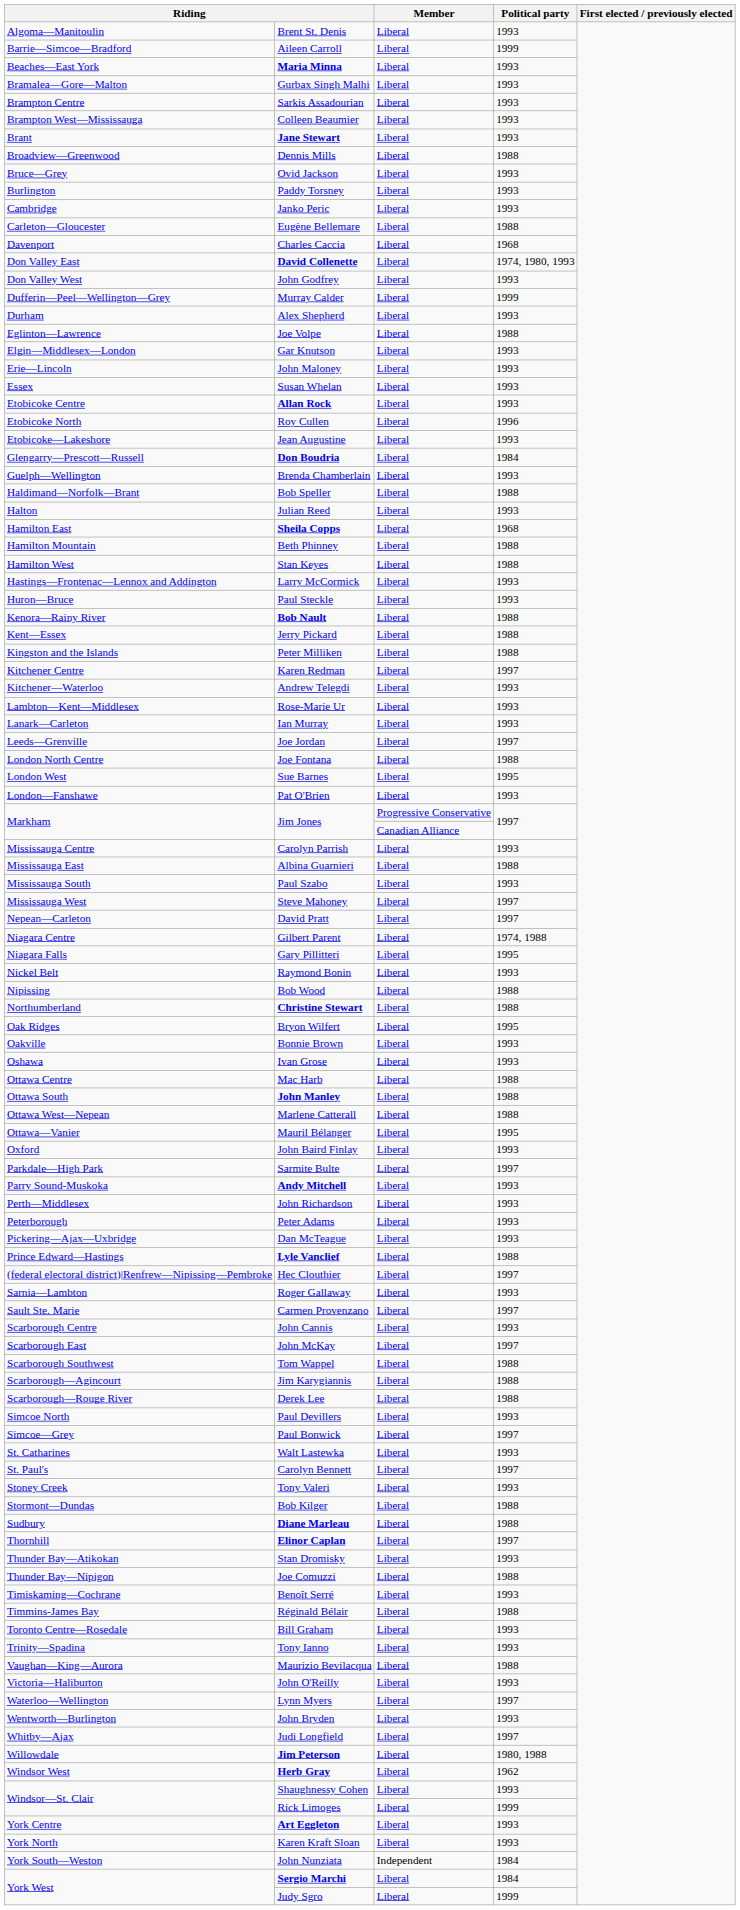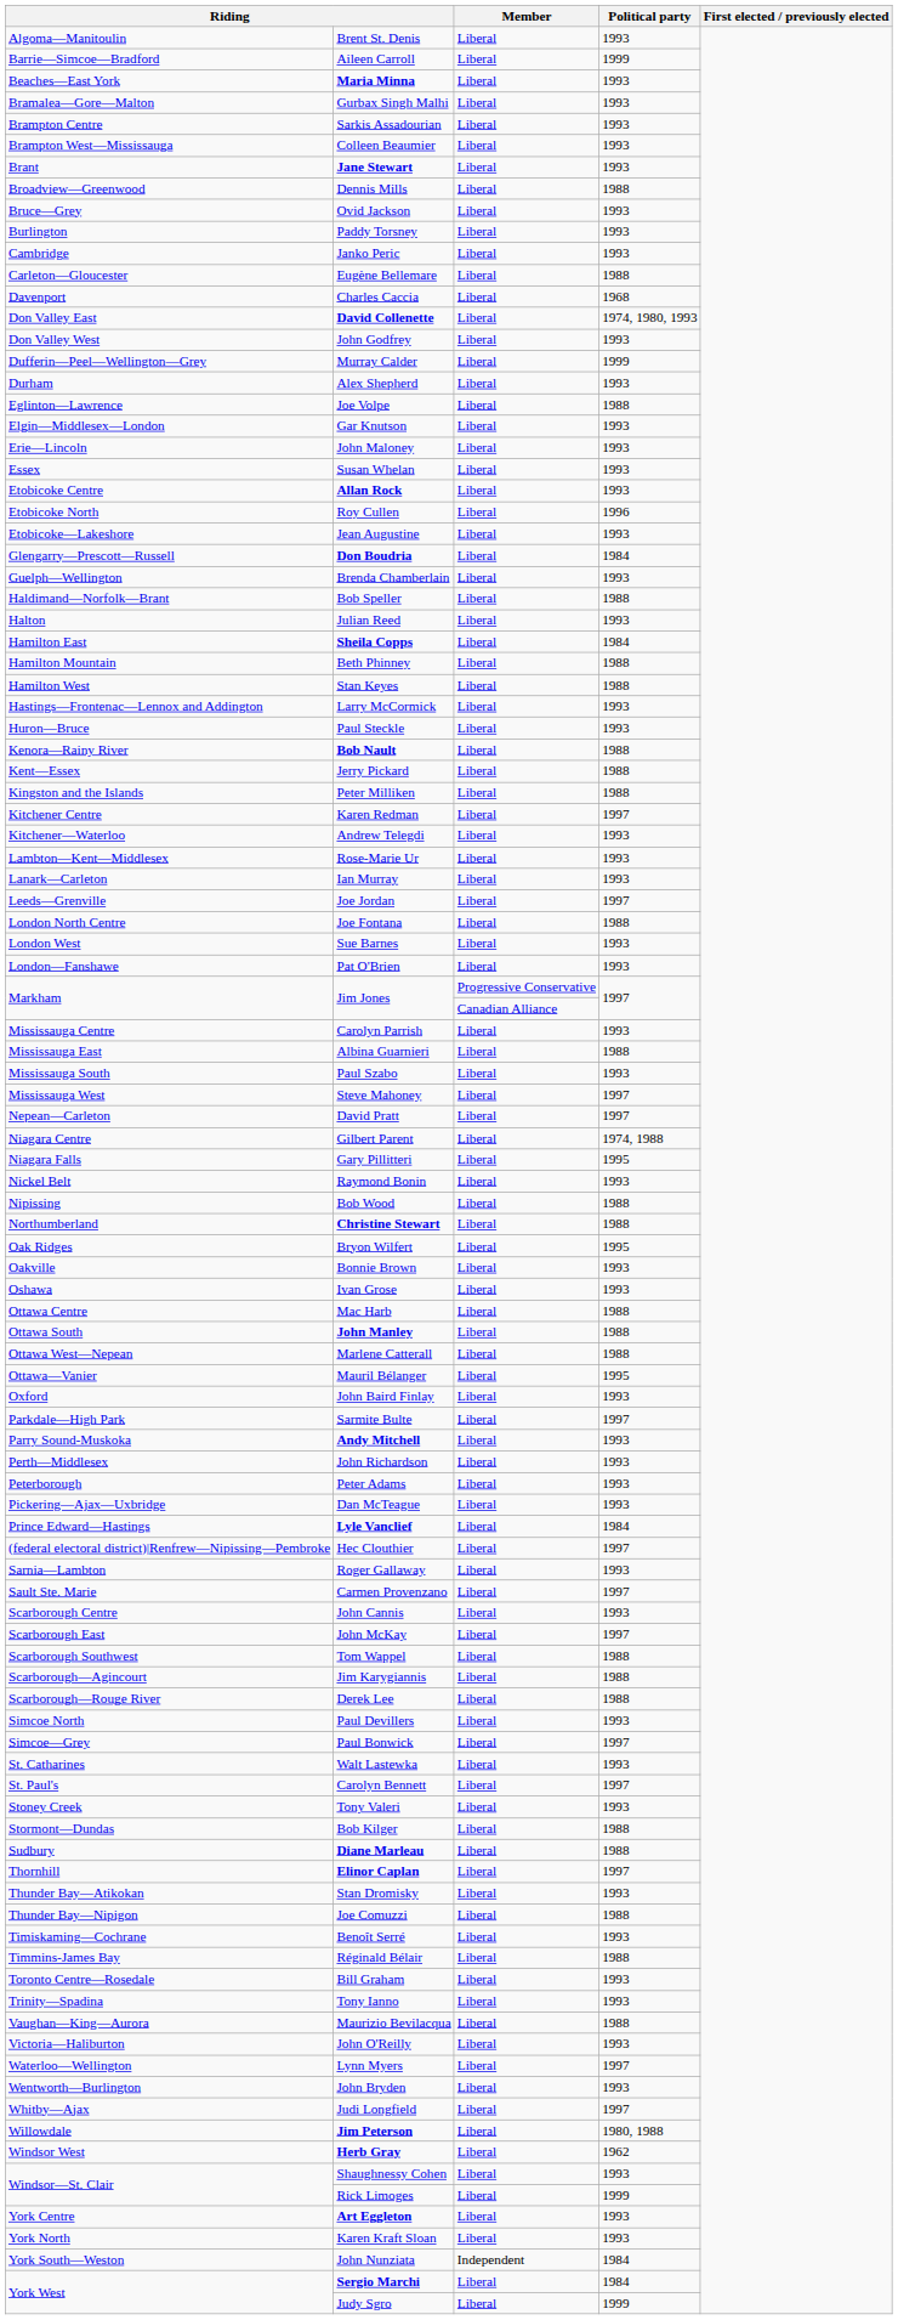 <table class="wikitable">
 <tr>
 <th colspan="2">Riding</th>
 <th>Member</th>
 <th>Political party</th>
 <th>First elected / previously elected</th>
 </tr>
 <tr>
 <td><a href='#'>Algoma—Manitoulin</a></td>
 <td><a href='#'>Brent St. Denis</a> </td>
 <td><a href='#'>Liberal</a></td>
 <td>1993</td>
 </tr>
 <tr>
 <td><a href='#'>Barrie—Simcoe—Bradford</a></td>
 <td><a href='#'>Aileen Carroll</a></td>
 <td><a href='#'>Liberal</a></td>
 <td>1999</td>
 </tr>
 <tr>
 <td><a href='#'>Beaches—East York</a></td>
 <td><strong><a href='#'>Maria Minna</a></strong> </td>
 <td><a href='#'>Liberal</a></td>
 <td>1993</td>
 </tr>
 <tr>
 <td><a href='#'>Bramalea—Gore—Malton</a></td>
 <td><a href='#'>Gurbax Singh Malhi</a></td>
 <td><a href='#'>Liberal</a></td>
 <td>1993</td>
 </tr>
 <tr>
 <td><a href='#'>Brampton Centre</a></td>
 <td><a href='#'>Sarkis Assadourian</a></td>
 <td><a href='#'>Liberal</a></td>
 <td>1993</td>
 </tr>
 <tr>
 <td><a href='#'>Brampton West—Mississauga</a></td>
 <td><a href='#'>Colleen Beaumier</a></td>
 <td><a href='#'>Liberal</a></td>
 <td>1993</td>
 </tr>
 <tr>
 <td><a href='#'>Brant</a></td>
 <td><strong><a href='#'>Jane Stewart</a></strong></td>
 <td><a href='#'>Liberal</a></td>
 <td>1993</td>
 </tr>
 <tr>
 <td><a href='#'>Broadview—Greenwood</a></td>
 <td><a href='#'>Dennis Mills</a></td>
 <td><a href='#'>Liberal</a></td>
 <td>1988</td>
 </tr>
 <tr>
 <td><a href='#'>Bruce—Grey</a></td>
 <td><a href='#'>Ovid Jackson</a> </td>
 <td><a href='#'>Liberal</a></td>
 <td>1993</td>
 </tr>
 <tr>
 <td><a href='#'>Burlington</a></td>
 <td><a href='#'>Paddy Torsney</a> </td>
 <td><a href='#'>Liberal</a></td>
 <td>1993</td>
 </tr>
 <tr>
 <td><a href='#'>Cambridge</a></td>
 <td><a href='#'>Janko Peric</a></td>
 <td><a href='#'>Liberal</a></td>
 <td>1993</td>
 </tr>
 <tr>
 <td><a href='#'>Carleton—Gloucester</a></td>
 <td><a href='#'>Eugène Bellemare</a> </td>
 <td><a href='#'>Liberal</a></td>
 <td>1988</td>
 </tr>
 <tr>
 <td><a href='#'>Davenport</a></td>
 <td><a href='#'>Charles Caccia</a></td>
 <td><a href='#'>Liberal</a></td>
 <td>1968</td>
 </tr>
 <tr>
 <td><a href='#'>Don Valley East</a></td>
 <td><strong><a href='#'>David Collenette</a></strong></td>
 <td><a href='#'>Liberal</a></td>
 <td>1974, 1980, 1993</td>
 </tr>
 <tr>
 <td><a href='#'>Don Valley West</a></td>
 <td><a href='#'>John Godfrey</a> </td>
 <td><a href='#'>Liberal</a></td>
 <td>1993</td>
 </tr>
 <tr>
 <td><a href='#'>Dufferin—Peel—Wellington—Grey</a></td>
 <td><a href='#'>Murray Calder</a></td>
 <td><a href='#'>Liberal</a></td>
 <td>1999</td>
 </tr>
 <tr>
 <td><a href='#'>Durham</a></td>
 <td><a href='#'>Alex Shepherd</a> </td>
 <td><a href='#'>Liberal</a></td>
 <td>1993</td>
 </tr>
 <tr>
 <td><a href='#'>Eglinton—Lawrence</a></td>
 <td><a href='#'>Joe Volpe</a> </td>
 <td><a href='#'>Liberal</a></td>
 <td>1988</td>
 </tr>
 <tr>
 <td><a href='#'>Elgin—Middlesex—London</a></td>
 <td><a href='#'>Gar Knutson</a> </td>
 <td><a href='#'>Liberal</a></td>
 <td>1993</td>
 </tr>
 <tr>
 <td><a href='#'>Erie—Lincoln</a></td>
 <td><a href='#'>John Maloney</a> </td>
 <td><a href='#'>Liberal</a></td>
 <td>1993</td>
 </tr>
 <tr>
 <td><a href='#'>Essex</a></td>
 <td><a href='#'>Susan Whelan</a></td>
 <td><a href='#'>Liberal</a></td>
 <td>1993</td>
 </tr>
 <tr>
 <td><a href='#'>Etobicoke Centre</a></td>
 <td><strong><a href='#'>Allan Rock</a></strong></td>
 <td><a href='#'>Liberal</a></td>
 <td>1993</td>
 </tr>
 <tr>
 <td><a href='#'>Etobicoke North</a></td>
 <td><a href='#'>Roy Cullen</a> </td>
 <td><a href='#'>Liberal</a></td>
 <td>1996</td>
 </tr>
 <tr>
 <td><a href='#'>Etobicoke—Lakeshore</a></td>
 <td><a href='#'>Jean Augustine</a></td>
 <td><a href='#'>Liberal</a></td>
 <td>1993</td>
 </tr>
 <tr>
 <td><a href='#'>Glengarry—Prescott—Russell</a></td>
 <td><strong><a href='#'>Don Boudria</a></strong></td>
 <td><a href='#'>Liberal</a></td>
 <td>1984</td>
 </tr>
 <tr>
 <td><a href='#'>Guelph—Wellington</a></td>
 <td><a href='#'>Brenda Chamberlain</a> </td>
 <td><a href='#'>Liberal</a></td>
 <td>1993</td>
 </tr>
 <tr>
 <td><a href='#'>Haldimand—Norfolk—Brant</a></td>
 <td><a href='#'>Bob Speller</a> </td>
 <td><a href='#'>Liberal</a></td>
 <td>1988</td>
 </tr>
 <tr>
 <td><a href='#'>Halton</a></td>
 <td><a href='#'>Julian Reed</a> </td>
 <td><a href='#'>Liberal</a></td>
 <td>1993</td>
 </tr>
 <tr>
 <td><a href='#'>Hamilton East</a></td>
 <td><strong><a href='#'>Sheila Copps</a></strong></td>
 <td><a href='#'>Liberal</a></td>
-<td>1968</td>
+<td>1984</td>
 </tr>
 <tr>
 <td><a href='#'>Hamilton Mountain</a></td>
 <td><a href='#'>Beth Phinney</a> </td>
 <td><a href='#'>Liberal</a></td>
 <td>1988</td>
 </tr>
 <tr>
 <td><a href='#'>Hamilton West</a></td>
 <td><a href='#'>Stan Keyes</a> </td>
 <td><a href='#'>Liberal</a></td>
 <td>1988</td>
 </tr>
 <tr>
 <td><a href='#'>Hastings—Frontenac—Lennox and Addington</a></td>
 <td><a href='#'>Larry McCormick</a> </td>
 <td><a href='#'>Liberal</a></td>
 <td>1993</td>
 </tr>
 <tr>
 <td><a href='#'>Huron—Bruce</a></td>
 <td><a href='#'>Paul Steckle</a></td>
 <td><a href='#'>Liberal</a></td>
 <td>1993</td>
 </tr>
 <tr>
 <td><a href='#'>Kenora—Rainy River</a></td>
 <td><strong><a href='#'>Bob Nault</a></strong> </td>
 <td><a href='#'>Liberal</a></td>
 <td>1988</td>
 </tr>
 <tr>
 <td><a href='#'>Kent—Essex</a></td>
 <td><a href='#'>Jerry Pickard</a> </td>
 <td><a href='#'>Liberal</a></td>
 <td>1988</td>
 </tr>
 <tr>
 <td><a href='#'>Kingston and the Islands</a></td>
 <td><a href='#'>Peter Milliken</a></td>
 <td><a href='#'>Liberal</a></td>
 <td>1988</td>
 </tr>
 <tr>
 <td><a href='#'>Kitchener Centre</a></td>
 <td><a href='#'>Karen Redman</a> </td>
 <td><a href='#'>Liberal</a></td>
 <td>1997</td>
 </tr>
 <tr>
 <td><a href='#'>Kitchener—Waterloo</a></td>
 <td><a href='#'>Andrew Telegdi</a> </td>
 <td><a href='#'>Liberal</a></td>
 <td>1993</td>
 </tr>
 <tr>
 <td><a href='#'>Lambton—Kent—Middlesex</a></td>
 <td><a href='#'>Rose-Marie Ur</a></td>
 <td><a href='#'>Liberal</a></td>
 <td>1993</td>
 </tr>
 <tr>
 <td><a href='#'>Lanark—Carleton</a></td>
 <td><a href='#'>Ian Murray</a></td>
 <td><a href='#'>Liberal</a></td>
 <td>1993</td>
 </tr>
 <tr>
 <td><a href='#'>Leeds—Grenville</a></td>
 <td><a href='#'>Joe Jordan</a> </td>
 <td><a href='#'>Liberal</a></td>
 <td>1997</td>
 </tr>
 <tr>
 <td><a href='#'>London North Centre</a></td>
 <td><a href='#'>Joe Fontana</a></td>
 <td><a href='#'>Liberal</a></td>
 <td>1988</td>
 </tr>
 <tr>
 <td><a href='#'>London West</a></td>
 <td><a href='#'>Sue Barnes</a> </td>
 <td><a href='#'>Liberal</a></td>
-<td>1995</td>
+<td>1993</td>
 </tr>
 <tr>
 <td><a href='#'>London—Fanshawe</a></td>
 <td><a href='#'>Pat O'Brien</a> </td>
 <td><a href='#'>Liberal</a></td>
 <td>1993</td>
 </tr>
 <tr>
 <td rowspan="2"><a href='#'>Markham</a></td>
 <td rowspan="2"><a href='#'>Jim Jones</a></td>
 <td><a href='#'>Progressive Conservative</a></td>
 <td rowspan="2">1997</td>
 </tr>
 <tr>
 <td><a href='#'>Canadian Alliance</a></td>
 </tr>
 <tr>
 <td><a href='#'>Mississauga Centre</a></td>
 <td><a href='#'>Carolyn Parrish</a> </td>
 <td><a href='#'>Liberal</a></td>
 <td>1993</td>
 </tr>
 <tr>
 <td><a href='#'>Mississauga East</a></td>
 <td><a href='#'>Albina Guarnieri</a></td>
 <td><a href='#'>Liberal</a></td>
 <td>1988</td>
 </tr>
 <tr>
 <td><a href='#'>Mississauga South</a></td>
 <td><a href='#'>Paul Szabo</a> </td>
 <td><a href='#'>Liberal</a></td>
 <td>1993</td>
 </tr>
 <tr>
 <td><a href='#'>Mississauga West</a></td>
 <td><a href='#'>Steve Mahoney</a></td>
 <td><a href='#'>Liberal</a></td>
 <td>1997</td>
 </tr>
 <tr>
 <td><a href='#'>Nepean—Carleton</a></td>
 <td><a href='#'>David Pratt</a></td>
 <td><a href='#'>Liberal</a></td>
 <td>1997</td>
 </tr>
 <tr>
 <td><a href='#'>Niagara Centre</a></td>
 <td><a href='#'>Gilbert Parent</a> </td>
 <td><a href='#'>Liberal</a></td>
 <td>1974, 1988</td>
 </tr>
 <tr>
 <td><a href='#'>Niagara Falls</a></td>
 <td><a href='#'>Gary Pillitteri</a></td>
 <td><a href='#'>Liberal</a></td>
 <td>1995</td>
 </tr>
 <tr>
 <td><a href='#'>Nickel Belt</a></td>
 <td><a href='#'>Raymond Bonin</a></td>
 <td><a href='#'>Liberal</a></td>
 <td>1993</td>
 </tr>
 <tr>
 <td><a href='#'>Nipissing</a></td>
 <td><a href='#'>Bob Wood</a> </td>
 <td><a href='#'>Liberal</a></td>
 <td>1988</td>
 </tr>
 <tr>
 <td><a href='#'>Northumberland</a></td>
 <td><strong><a href='#'>Christine Stewart</a></strong></td>
 <td><a href='#'>Liberal</a></td>
 <td>1988</td>
 </tr>
 <tr>
 <td><a href='#'>Oak Ridges</a></td>
 <td><a href='#'>Bryon Wilfert</a></td>
 <td><a href='#'>Liberal</a></td>
 <td>1995</td>
 </tr>
 <tr>
 <td><a href='#'>Oakville</a></td>
 <td><a href='#'>Bonnie Brown</a> </td>
 <td><a href='#'>Liberal</a></td>
 <td>1993</td>
 </tr>
 <tr>
 <td><a href='#'>Oshawa</a></td>
 <td><a href='#'>Ivan Grose</a></td>
 <td><a href='#'>Liberal</a></td>
 <td>1993</td>
 </tr>
 <tr>
 <td><a href='#'>Ottawa Centre</a></td>
 <td><a href='#'>Mac Harb</a></td>
 <td><a href='#'>Liberal</a></td>
 <td>1988</td>
 </tr>
 <tr>
 <td><a href='#'>Ottawa South</a></td>
 <td><strong><a href='#'>John Manley</a></strong></td>
 <td><a href='#'>Liberal</a></td>
 <td>1988</td>
 </tr>
 <tr>
 <td><a href='#'>Ottawa West—Nepean</a></td>
 <td><a href='#'>Marlene Catterall</a></td>
 <td><a href='#'>Liberal</a></td>
 <td>1988</td>
 </tr>
 <tr>
 <td><a href='#'>Ottawa—Vanier</a></td>
 <td><a href='#'>Mauril Bélanger</a> </td>
 <td><a href='#'>Liberal</a></td>
 <td>1995</td>
 </tr>
 <tr>
 <td><a href='#'>Oxford</a></td>
 <td><a href='#'>John Baird Finlay</a> </td>
 <td><a href='#'>Liberal</a></td>
 <td>1993</td>
 </tr>
 <tr>
 <td><a href='#'>Parkdale—High Park</a></td>
 <td><a href='#'>Sarmite Bulte</a> </td>
 <td><a href='#'>Liberal</a></td>
 <td>1997</td>
 </tr>
 <tr>
 <td><a href='#'>Parry Sound-Muskoka</a></td>
 <td><strong><a href='#'>Andy Mitchell</a></strong></td>
 <td><a href='#'>Liberal</a></td>
 <td>1993</td>
 </tr>
 <tr>
 <td><a href='#'>Perth—Middlesex</a></td>
 <td><a href='#'>John Richardson</a> </td>
 <td><a href='#'>Liberal</a></td>
 <td>1993</td>
 </tr>
 <tr>
 <td><a href='#'>Peterborough</a></td>
 <td><a href='#'>Peter Adams</a> </td>
 <td><a href='#'>Liberal</a></td>
 <td>1993</td>
 </tr>
 <tr>
 <td><a href='#'>Pickering—Ajax—Uxbridge</a></td>
 <td><a href='#'>Dan McTeague</a></td>
 <td><a href='#'>Liberal</a></td>
 <td>1993</td>
 </tr>
 <tr>
 <td><a href='#'>Prince Edward—Hastings</a></td>
 <td><strong><a href='#'>Lyle Vanclief</a></strong></td>
 <td><a href='#'>Liberal</a></td>
-<td>1988</td>
+<td>1984</td>
 </tr>
 <tr>
 <td><a href='#'>(federal electoral district)|Renfrew—Nipissing—Pembroke</a></td>
 <td><a href='#'>Hec Clouthier</a> </td>
 <td><a href='#'>Liberal</a></td>
 <td>1997</td>
 </tr>
 <tr>
 <td><a href='#'>Sarnia—Lambton</a></td>
 <td><a href='#'>Roger Gallaway</a></td>
 <td><a href='#'>Liberal</a></td>
 <td>1993</td>
 </tr>
 <tr>
 <td><a href='#'>Sault Ste. Marie</a></td>
 <td><a href='#'>Carmen Provenzano</a> </td>
 <td><a href='#'>Liberal</a></td>
 <td>1997</td>
 </tr>
 <tr>
 <td><a href='#'>Scarborough Centre</a></td>
 <td><a href='#'>John Cannis</a> </td>
 <td><a href='#'>Liberal</a></td>
 <td>1993</td>
 </tr>
 <tr>
 <td><a href='#'>Scarborough East</a></td>
 <td><a href='#'>John McKay</a></td>
 <td><a href='#'>Liberal</a></td>
 <td>1997</td>
 </tr>
 <tr>
 <td><a href='#'>Scarborough Southwest</a></td>
 <td><a href='#'>Tom Wappel</a></td>
 <td><a href='#'>Liberal</a></td>
 <td>1988</td>
 </tr>
 <tr>
 <td><a href='#'>Scarborough—Agincourt</a></td>
 <td><a href='#'>Jim Karygiannis</a></td>
 <td><a href='#'>Liberal</a></td>
 <td>1988</td>
 </tr>
 <tr>
 <td><a href='#'>Scarborough—Rouge River</a></td>
 <td><a href='#'>Derek Lee</a> </td>
 <td><a href='#'>Liberal</a></td>
 <td>1988</td>
 </tr>
 <tr>
 <td><a href='#'>Simcoe North</a></td>
 <td><a href='#'>Paul Devillers</a> </td>
 <td><a href='#'>Liberal</a></td>
 <td>1993</td>
 </tr>
 <tr>
 <td><a href='#'>Simcoe—Grey</a></td>
 <td><a href='#'>Paul Bonwick</a></td>
 <td><a href='#'>Liberal</a></td>
 <td>1997</td>
 </tr>
 <tr>
 <td><a href='#'>St. Catharines</a></td>
 <td><a href='#'>Walt Lastewka</a> </td>
 <td><a href='#'>Liberal</a></td>
 <td>1993</td>
 </tr>
 <tr>
 <td><a href='#'>St. Paul's</a></td>
 <td><a href='#'>Carolyn Bennett</a></td>
 <td><a href='#'>Liberal</a></td>
 <td>1997</td>
 </tr>
 <tr>
 <td><a href='#'>Stoney Creek</a></td>
 <td><a href='#'>Tony Valeri</a> </td>
 <td><a href='#'>Liberal</a></td>
 <td>1993</td>
 </tr>
 <tr>
 <td><a href='#'>Stormont—Dundas</a></td>
 <td><a href='#'>Bob Kilger</a></td>
 <td><a href='#'>Liberal</a></td>
 <td>1988</td>
 </tr>
 <tr>
 <td><a href='#'>Sudbury</a></td>
 <td><strong><a href='#'>Diane Marleau</a></strong></td>
 <td><a href='#'>Liberal</a></td>
 <td>1988</td>
 </tr>
 <tr>
 <td><a href='#'>Thornhill</a></td>
 <td><strong><a href='#'>Elinor Caplan</a></strong> </td>
 <td><a href='#'>Liberal</a></td>
 <td>1997</td>
 </tr>
 <tr>
 <td><a href='#'>Thunder Bay—Atikokan</a></td>
 <td><a href='#'>Stan Dromisky</a> </td>
 <td><a href='#'>Liberal</a></td>
 <td>1993</td>
 </tr>
 <tr>
 <td><a href='#'>Thunder Bay—Nipigon</a></td>
 <td><a href='#'>Joe Comuzzi</a></td>
 <td><a href='#'>Liberal</a></td>
 <td>1988</td>
 </tr>
 <tr>
 <td><a href='#'>Timiskaming—Cochrane</a></td>
 <td><a href='#'>Benoît Serré</a> </td>
 <td><a href='#'>Liberal</a></td>
 <td>1993</td>
 </tr>
 <tr>
 <td><a href='#'>Timmins-James Bay</a></td>
 <td><a href='#'>Réginald Bélair</a></td>
 <td><a href='#'>Liberal</a></td>
 <td>1988</td>
 </tr>
 <tr>
 <td><a href='#'>Toronto Centre—Rosedale</a></td>
 <td><a href='#'>Bill Graham</a></td>
 <td><a href='#'>Liberal</a></td>
 <td>1993</td>
 </tr>
 <tr>
 <td><a href='#'>Trinity—Spadina</a></td>
 <td><a href='#'>Tony Ianno</a> </td>
 <td><a href='#'>Liberal</a></td>
 <td>1993</td>
 </tr>
 <tr>
 <td><a href='#'>Vaughan—King—Aurora</a></td>
 <td><a href='#'>Maurizio Bevilacqua</a></td>
 <td><a href='#'>Liberal</a></td>
 <td>1988</td>
 </tr>
 <tr>
 <td><a href='#'>Victoria—Haliburton</a></td>
 <td><a href='#'>John O'Reilly</a></td>
 <td><a href='#'>Liberal</a></td>
 <td>1993</td>
 </tr>
 <tr>
 <td><a href='#'>Waterloo—Wellington</a></td>
 <td><a href='#'>Lynn Myers</a> </td>
 <td><a href='#'>Liberal</a></td>
 <td>1997</td>
 </tr>
 <tr>
 <td><a href='#'>Wentworth—Burlington</a></td>
 <td><a href='#'>John Bryden</a></td>
 <td><a href='#'>Liberal</a></td>
 <td>1993</td>
 </tr>
 <tr>
 <td><a href='#'>Whitby—Ajax</a></td>
 <td><a href='#'>Judi Longfield</a> </td>
 <td><a href='#'>Liberal</a></td>
 <td>1997</td>
 </tr>
 <tr>
 <td><a href='#'>Willowdale</a></td>
 <td><strong><a href='#'>Jim Peterson</a></strong></td>
 <td><a href='#'>Liberal</a></td>
 <td>1980, 1988</td>
 </tr>
 <tr>
 <td><a href='#'>Windsor West</a></td>
 <td><strong><a href='#'>Herb Gray</a></strong></td>
 <td><a href='#'>Liberal</a></td>
 <td>1962</td>
 </tr>
 <tr>
 <td rowspan="2"><a href='#'>Windsor—St. Clair</a></td>
 <td><a href='#'>Shaughnessy Cohen</a></td>
 <td><a href='#'>Liberal</a></td>
 <td>1993</td>
 </tr>
 <tr>
 <td><a href='#'>Rick Limoges</a></td>
 <td><a href='#'>Liberal</a></td>
 <td>1999</td>
 </tr>
 <tr>
 <td><a href='#'>York Centre</a></td>
 <td><strong><a href='#'>Art Eggleton</a></strong></td>
 <td><a href='#'>Liberal</a></td>
 <td>1993</td>
 </tr>
 <tr>
 <td><a href='#'>York North</a></td>
 <td><a href='#'>Karen Kraft Sloan</a> </td>
 <td><a href='#'>Liberal</a></td>
 <td>1993</td>
 </tr>
 <tr>
 <td><a href='#'>York South—Weston</a></td>
 <td><a href='#'>John Nunziata</a></td>
 <td>Independent</td>
 <td>1984</td>
 </tr>
 <tr>
 <td rowspan="2"><a href='#'>York West</a></td>
 <td><strong><a href='#'>Sergio Marchi</a></strong></td>
 <td><a href='#'>Liberal</a></td>
 <td>1984</td>
 </tr>
 <tr>
 <td><a href='#'>Judy Sgro</a></td>
 <td><a href='#'>Liberal</a></td>
 <td>1999</td>
 </tr>
 </table>
